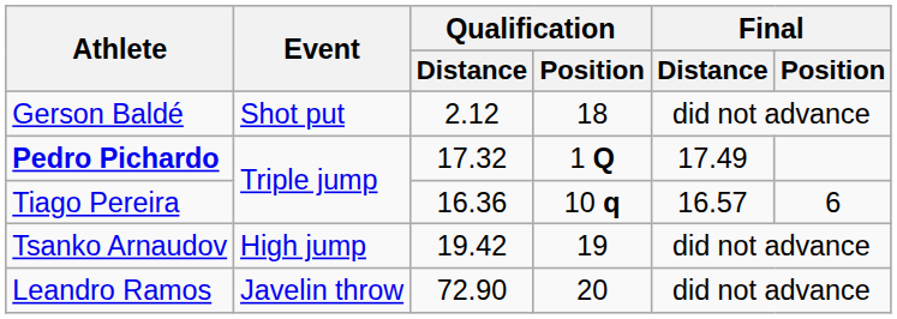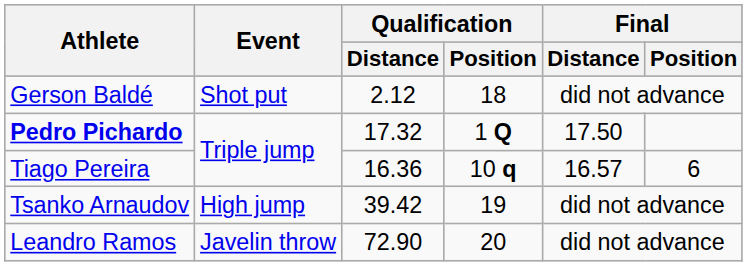 <table class=wikitable style=font-size:90%>
 <tr>
 <th rowspan=2>Athlete</th>
 <th rowspan=2>Event</th>
 <th colspan=2>Qualification</th>
 <th colspan=2>Final</th>
 </tr>
 <tr style=font-size:95%>
 <th>Distance</th>
 <th>Position</th>
 <th>Distance</th>
 <th>Position</th>
 </tr>
 <tr align=center>
 <td align=left><a href='#'>Gerson Baldé</a></td>
 <td align=left><a href='#'>Shot put</a></td>
 <td>2.12</td>
 <td>18</td>
 <td colspan=2>did not advance</td>
 </tr>
 <tr align=center>
 <td align=left><strong><a href='#'>Pedro Pichardo</a></strong></td>
 <td align=left rowspan=2><a href='#'>Triple jump</a></td>
 <td>17.32</td>
 <td>1 <strong>Q</strong></td>
-<td>17.49</td>
+<td>17.50</td>
 <td></td>
 </tr>
 <tr align=center>
 <td align=left><a href='#'>Tiago Pereira</a></td>
 <td>16.36</td>
 <td>10 <strong>q</strong></td>
 <td>16.57</td>
 <td>6</td>
 </tr>
 <tr align=center>
 <td align=left><a href='#'>Tsanko Arnaudov</a></td>
 <td align=left><a href='#'>High jump</a></td>
-<td>19.42</td>
+<td>39.42</td>
 <td>19</td>
 <td colspan=2>did not advance</td>
 </tr>
 <tr align=center>
 <td align=left><a href='#'>Leandro Ramos</a></td>
 <td align=left><a href='#'>Javelin throw</a></td>
 <td>72.90</td>
 <td>20</td>
 <td colspan=2>did not advance</td>
 </tr>
 </table>
